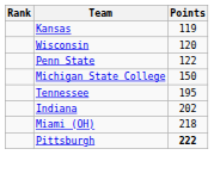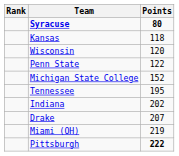 <table class="wikitable sortable" style="text-align:center">
 <tr>
 <th>Rank</th>
 <th>Team</th>
 <th>Points</th>
 </tr>
 <tr>
 <td></td>
+<td align=left><strong><a href='#'>Syracuse</a></strong></td>
+<td><strong>80</strong></td>
+</tr>
+<tr>
+<td></td>
 <td align=left><a href='#'>Kansas</a></td>
-<td>119</td>
+<td>118</td>
 </tr>
 <tr>
 <td></td>
 <td align=left><a href='#'>Wisconsin</a></td>
 <td>120</td>
 </tr>
 <tr>
 <td></td>
 <td align=left><a href='#'>Penn State</a></td>
 <td>122</td>
 </tr>
 <tr>
 <td></td>
 <td align=left><a href='#'>Michigan State College</a></td>
-<td>150</td>
+<td>152</td>
 </tr>
 <tr>
 <td></td>
 <td align=left><a href='#'>Tennessee</a></td>
 <td>195</td>
 </tr>
 <tr>
 <td></td>
 <td align=left><a href='#'>Indiana</a></td>
 <td>202</td>
 </tr>
 <tr>
 <td></td>
+<td align=left><a href='#'>Drake</a></td>
+<td>207</td>
+</tr>
+<tr>
+<td></td>
 <td align=left><a href='#'>Miami (OH)</a></td>
-<td>218</td>
+<td>219</td>
 </tr>
 <tr>
 <td></td>
 <td align=left><a href='#'>Pittsburgh</a></td>
 <td><strong>222</strong></td>
 </tr>
 </table>
